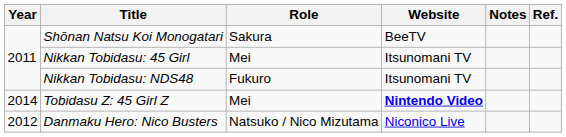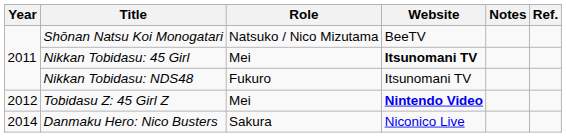 <table class="wikitable">
 <tr>
 <th>Year</th>
 <th>Title</th>
 <th>Role</th>
 <th>Website</th>
 <th>Notes</th>
 <th>Ref.</th>
 </tr>
 <tr>
 <td rowspan="3">2011</td>
 <td><em>Shōnan Natsu Koi Monogatari</em></td>
-<td>Sakura</td>
+<td>Natsuko / Nico Mizutama</td>
 <td>BeeTV</td>
 <td></td>
 <td></td>
 </tr>
 <tr>
 <td><em>Nikkan Tobidasu: 45 Girl</em></td>
 <td>Mei</td>
-<td>Itsunomani TV</td>
+<td><strong>Itsunomani TV</strong></td>
 <td></td>
 <td></td>
 </tr>
 <tr>
 <td><em>Nikkan Tobidasu: NDS48</em></td>
 <td>Fukuro</td>
 <td>Itsunomani TV</td>
 <td></td>
 <td></td>
 </tr>
 <tr>
-<td>2014</td>
+<td>2012</td>
 <td><em>Tobidasu Z: 45 Girl Z</em></td>
 <td>Mei</td>
 <td><strong><a href='#'>Nintendo Video</a></strong></td>
 <td></td>
 <td></td>
 </tr>
 <tr>
-<td>2012</td>
+<td>2014</td>
 <td><em>Danmaku Hero: Nico Busters</em></td>
-<td>Natsuko / Nico Mizutama</td>
+<td>Sakura</td>
 <td><a href='#'>Niconico Live</a></td>
 <td></td>
 <td></td>
 </tr>
 </table>
